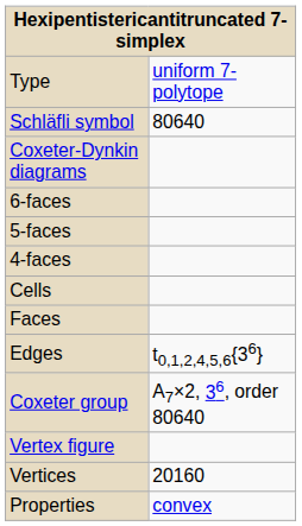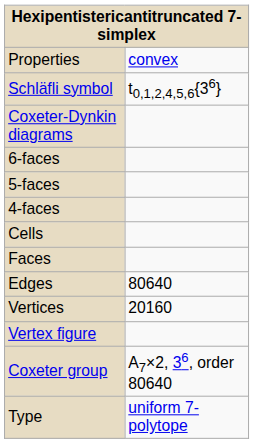 <table class="wikitable" style="float:right; margin-left:8px; width:250px">
 <tr>
 <th style="background:#e7dcc3;" colspan="2">Hexipentistericantitruncated 7-simplex</th>
 </tr>
 <tr>
-<td style="background:#e7dcc3;">Type</td>
-<td><a href='#'>uniform 7-polytope</a></td>
+<td style="background:#e7dcc3;">Properties</td>
+<td><a href='#'>convex</a></td>
 </tr>
 <tr>
 <td style="background:#e7dcc3;"><a href='#'>Schläfli symbol</a></td>
-<td>80640</td>
+<td>t<sub>0,1,2,4,5,6</sub>{3<sup>6</sup>}</td>
 </tr>
 <tr>
 <td style="background:#e7dcc3;"><a href='#'>Coxeter-Dynkin diagrams</a></td>
 <td></td>
 </tr>
 <tr>
 <td style="background:#e7dcc3;">6-faces</td>
 <td></td>
 </tr>
 <tr>
 <td style="background:#e7dcc3;">5-faces</td>
 <td></td>
 </tr>
 <tr>
 <td style="background:#e7dcc3;">4-faces</td>
 <td></td>
 </tr>
 <tr>
 <td style="background:#e7dcc3;">Cells</td>
 <td></td>
 </tr>
 <tr>
 <td style="background:#e7dcc3;">Faces</td>
 <td></td>
 </tr>
 <tr>
 <td style="background:#e7dcc3;">Edges</td>
-<td>t<sub>0,1,2,4,5,6</sub>{3<sup>6</sup>}</td>
+<td>80640</td>
+</tr>
+<tr>
+<td style="background:#e7dcc3;">Vertices</td>
+<td>20160</td>
+</tr>
+<tr>
+<td style="background:#e7dcc3;"><a href='#'>Vertex figure</a></td>
+<td></td>
 </tr>
 <tr>
 <td style="background:#e7dcc3;"><a href='#'>Coxeter group</a></td>
 <td>A<sub>7</sub>×2, <a href='#'>3<sup>6</sup></a>, order 80640</td>
 </tr>
 <tr>
-<td style="background:#e7dcc3;"><a href='#'>Vertex figure</a></td>
-<td></td>
-</tr>
-<tr>
-<td style="background:#e7dcc3;">Vertices</td>
-<td>20160</td>
-</tr>
-<tr>
-<td style="background:#e7dcc3;">Properties</td>
-<td><a href='#'>convex</a></td>
+<td style="background:#e7dcc3;">Type</td>
+<td><a href='#'>uniform 7-polytope</a></td>
 </tr>
 </table>
